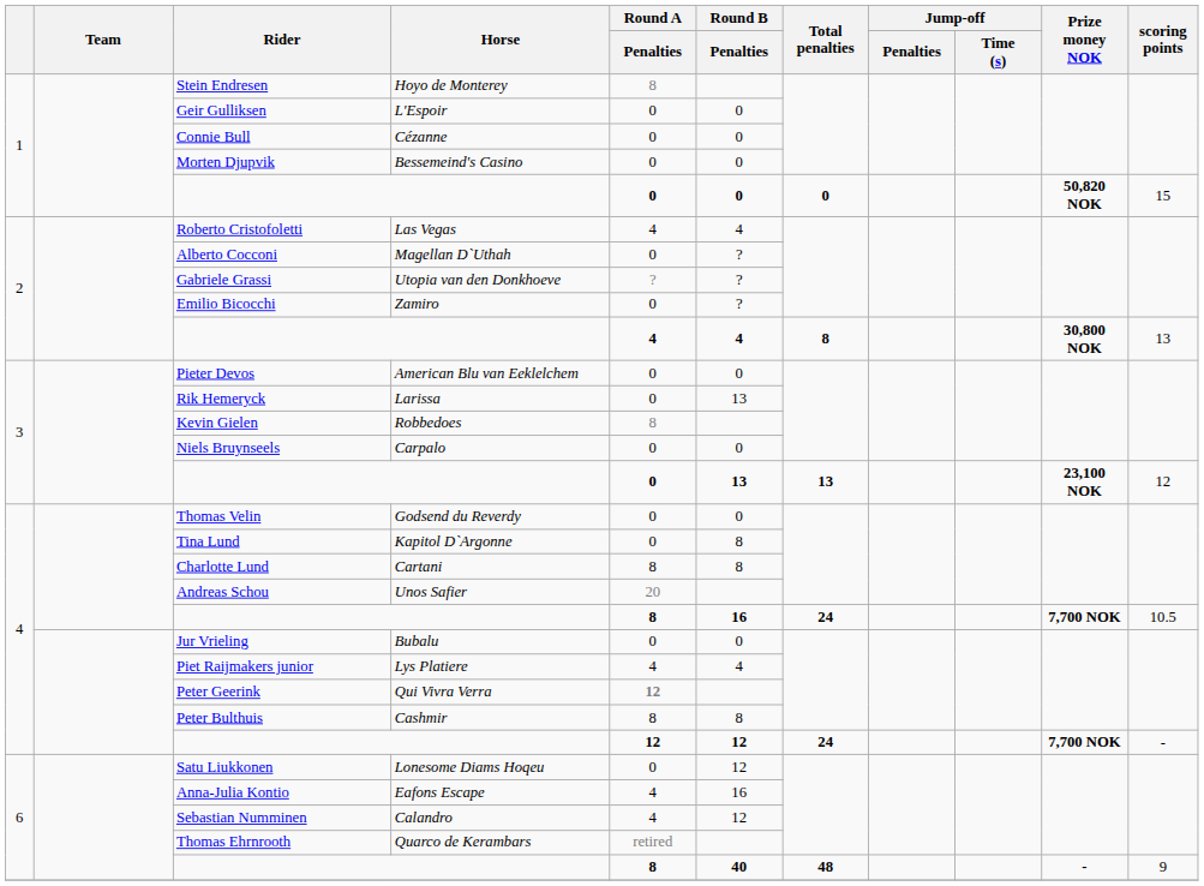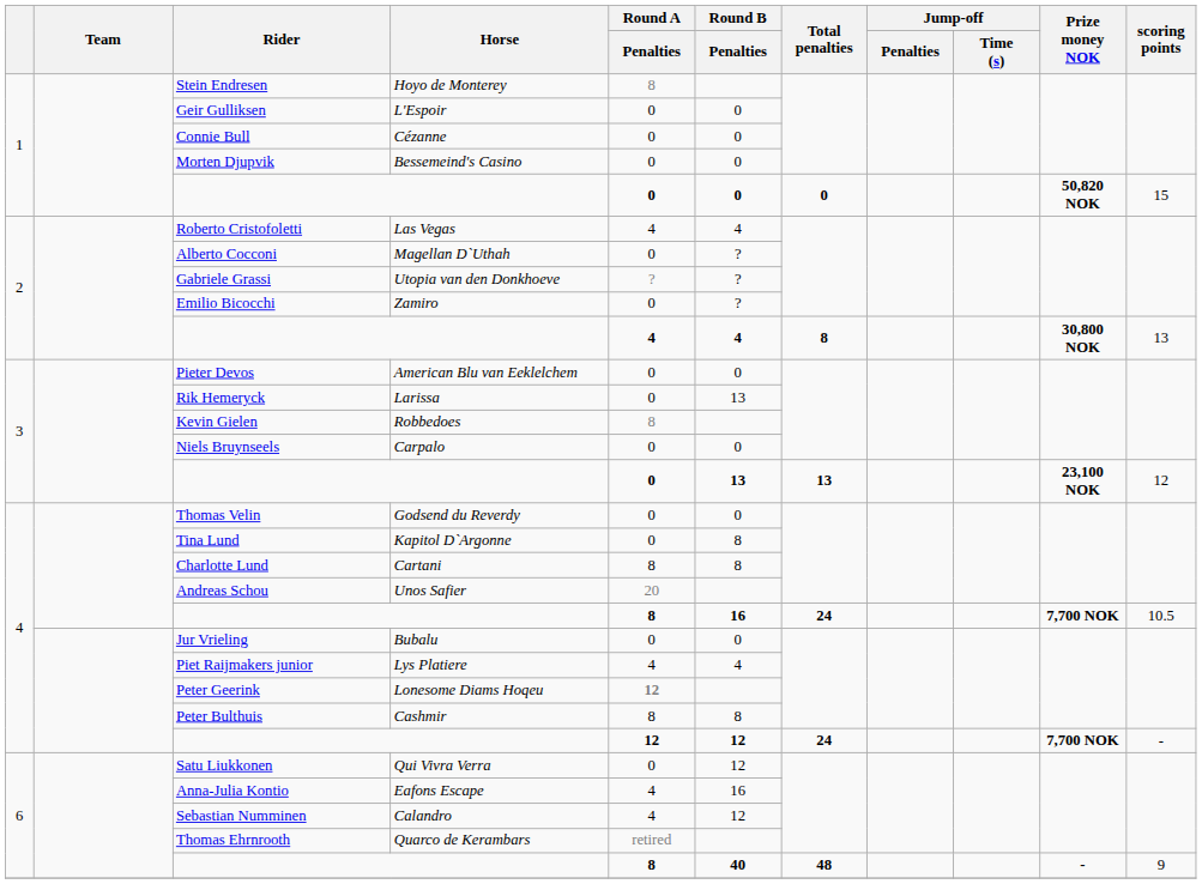 <table class="wikitable" style="font-size: 90%">
 <tr>
 <th rowspan=2 width=20></th>
 <th rowspan=2 width=125>Team</th>
 <th rowspan=2 width=200>Rider</th>
 <th rowspan=2 width=200>Horse</th>
 <th>Round A</th>
 <th>Round B</th>
 <th rowspan=2 width=75>Total penalties</th>
 <th colspan=2>Jump-off</th>
 <th rowspan=2 width=75>Prize money<br><a href='#'>NOK</a></th>
 <th rowspan=2 width=60>scoring<br>points</th>
 </tr>
 <tr>
 <th width=75>Penalties</th>
 <th width=75>Penalties</th>
 <th width=75>Penalties</th>
 <th width=75>Time<br>(<a href='#'>s</a>)</th>
 </tr>
 <tr>
 <td rowspan=5 align=center>1</td>
 <td rowspan=5></td>
 <td><a href='#'>Stein Endresen</a></td>
 <td><em>Hoyo de Monterey</em></td>
 <td align=center style=color:gray>8</td>
 <td align=center></td>
 <td rowspan=4></td>
 <td rowspan=4></td>
 <td rowspan=4></td>
 <td rowspan=4></td>
 <td rowspan=4></td>
 </tr>
 <tr>
 <td><a href='#'>Geir Gulliksen</a></td>
 <td><em>L'Espoir</em></td>
 <td align=center>0</td>
 <td align=center>0</td>
 </tr>
 <tr>
 <td><a href='#'>Connie Bull</a></td>
 <td><em>Cézanne</em></td>
 <td align=center>0</td>
 <td align=center>0</td>
 </tr>
 <tr>
 <td><a href='#'>Morten Djupvik</a></td>
 <td><em>Bessemeind's Casino</em></td>
 <td align=center>0</td>
 <td align=center>0</td>
 </tr>
 <tr>
 <td colspan=2></td>
 <td align=center><strong>0</strong></td>
 <td align=center><strong>0</strong></td>
 <td align=center><strong>0</strong></td>
 <td align=center></td>
 <td align=center></td>
 <td align=center><strong>50,820 NOK</strong></td>
 <td align=center>15</td>
 </tr>
 <tr>
 <td rowspan=5 align=center>2</td>
 <td rowspan=5></td>
 <td><a href='#'>Roberto Cristofoletti</a></td>
 <td><em>Las Vegas</em></td>
 <td align=center>4</td>
 <td align=center>4</td>
 <td rowspan=4></td>
 <td rowspan=4></td>
 <td rowspan=4></td>
 <td rowspan=4></td>
 </tr>
 <tr>
 <td><a href='#'>Alberto Cocconi</a></td>
 <td><em>Magellan D`Uthah</em></td>
 <td align=center>0</td>
 <td align=center>?</td>
 </tr>
 <tr>
 <td><a href='#'>Gabriele Grassi</a></td>
 <td><em>Utopia van den Donkhoeve</em></td>
 <td align=center style=color:gray>?</td>
 <td align=center>?</td>
 </tr>
 <tr>
 <td><a href='#'>Emilio Bicocchi</a></td>
 <td><em>Zamiro</em></td>
 <td align=center>0</td>
 <td align=center>?</td>
 </tr>
 <tr>
 <td colspan=2></td>
 <td align=center><strong>4</strong></td>
 <td align=center><strong>4</strong></td>
 <td align=center><strong>8</strong></td>
 <td align=center></td>
 <td align=center></td>
 <td align=center><strong>30,800 NOK</strong></td>
 <td align=center>13</td>
 </tr>
 <tr>
 <td rowspan=5 align=center>3</td>
 <td rowspan=5></td>
 <td><a href='#'>Pieter Devos</a></td>
 <td><em>American Blu van Eeklelchem</em></td>
 <td align=center>0</td>
 <td align=center>0</td>
 <td rowspan=4></td>
 <td rowspan=4></td>
 <td rowspan=4></td>
 <td rowspan=4></td>
 <td rowspan=4></td>
 </tr>
 <tr>
 <td><a href='#'>Rik Hemeryck</a></td>
 <td><em>Larissa</em></td>
 <td align=center>0</td>
 <td align=center>13</td>
 </tr>
 <tr>
 <td><a href='#'>Kevin Gielen</a></td>
 <td><em>Robbedoes</em></td>
 <td align=center style=color:gray>8</td>
 <td align=center></td>
 </tr>
 <tr>
 <td><a href='#'>Niels Bruynseels</a></td>
 <td><em>Carpalo</em></td>
 <td align=center>0</td>
 <td align=center>0</td>
 </tr>
 <tr>
 <td colspan=2></td>
 <td align=center><strong>0</strong></td>
 <td align=center><strong>13</strong></td>
 <td align=center><strong>13</strong></td>
 <td></td>
 <td></td>
 <td align=center><strong>23,100 NOK</strong></td>
 <td align=center>12</td>
 </tr>
 <tr>
 <td rowspan=10 align=center>4</td>
 <td rowspan=5></td>
 <td><a href='#'>Thomas Velin</a></td>
 <td><em>Godsend du Reverdy</em></td>
 <td align=center>0</td>
 <td align=center>0</td>
 <td rowspan=4></td>
 <td rowspan=4></td>
 <td rowspan=4></td>
 <td rowspan=4></td>
 <td rowspan=4></td>
 </tr>
 <tr>
 <td><a href='#'>Tina Lund</a></td>
 <td><em>Kapitol D`Argonne</em></td>
 <td align=center>0</td>
 <td align=center>8</td>
 </tr>
 <tr>
 <td><a href='#'>Charlotte Lund</a></td>
 <td><em>Cartani</em></td>
 <td align=center>8</td>
 <td align=center>8</td>
 </tr>
 <tr>
 <td><a href='#'>Andreas Schou</a></td>
 <td><em>Unos Safier</em></td>
 <td align=center style=color:gray>20</td>
 <td align=center></td>
 </tr>
 <tr>
 <td colspan=2></td>
 <td align=center><strong>8</strong></td>
 <td align=center><strong>16</strong></td>
 <td align=center><strong>24</strong></td>
 <td></td>
 <td></td>
 <td align=center><strong>7,700 NOK</strong></td>
 <td align=center>10.5</td>
 </tr>
 <tr>
 <td rowspan=5></td>
 <td><a href='#'>Jur Vrieling</a></td>
 <td><em>Bubalu</em></td>
 <td align=center>0</td>
 <td align=center>0</td>
 <td rowspan=4></td>
 <td rowspan=4></td>
 <td rowspan=4></td>
 <td rowspan=4></td>
 <td rowspan=4></td>
 </tr>
 <tr>
 <td><a href='#'>Piet Raijmakers junior</a></td>
 <td><em>Lys Platiere</em></td>
 <td align=center>4</td>
 <td align=center>4</td>
 </tr>
 <tr>
 <td><a href='#'>Peter Geerink</a></td>
-<td><em>Qui Vivra Verra</em></td>
+<td><em>Lonesome Diams Hoqeu</em></td>
 <td align=center style=color:gray><strong>12</strong></td>
 <td align=center></td>
 </tr>
 <tr>
 <td><a href='#'>Peter Bulthuis</a></td>
 <td><em>Cashmir</em></td>
 <td align=center>8</td>
 <td align=center>8</td>
 </tr>
 <tr>
 <td colspan=2></td>
 <td align=center><strong>12</strong></td>
 <td align=center><strong>12</strong></td>
 <td align=center><strong>24</strong></td>
 <td></td>
 <td></td>
 <td align=center><strong>7,700 NOK</strong></td>
 <td align=center>-</td>
 </tr>
 <tr>
 <td rowspan=5 align=center>6</td>
 <td rowspan=5></td>
 <td><a href='#'>Satu Liukkonen</a></td>
-<td><em>Lonesome Diams Hoqeu</em></td>
+<td><em>Qui Vivra Verra</em></td>
 <td align=center>0</td>
 <td align=center>12</td>
 <td rowspan=4></td>
 <td rowspan=4></td>
 <td rowspan=4></td>
 <td rowspan=4></td>
 <td rowspan=4></td>
 </tr>
 <tr>
 <td><a href='#'>Anna-Julia Kontio</a></td>
 <td><em>Eafons Escape</em></td>
 <td align=center>4</td>
 <td align=center>16</td>
 </tr>
 <tr>
 <td><a href='#'>Sebastian Numminen</a></td>
 <td><em>Calandro</em></td>
 <td align=center>4</td>
 <td align=center>12</td>
 </tr>
 <tr>
 <td><a href='#'>Thomas Ehrnrooth</a></td>
 <td><em>Quarco de Kerambars</em></td>
 <td align=center style=color:gray>retired</td>
 <td align=center></td>
 </tr>
 <tr>
 <td colspan=2></td>
 <td align=center><strong>8</strong></td>
 <td align=center><strong>40</strong></td>
 <td align=center><strong>48</strong></td>
 <td></td>
 <td></td>
 <td align=center><strong>-</strong></td>
 <td align=center>9</td>
 </tr>
 <tr>
 </tr>
 </table>
